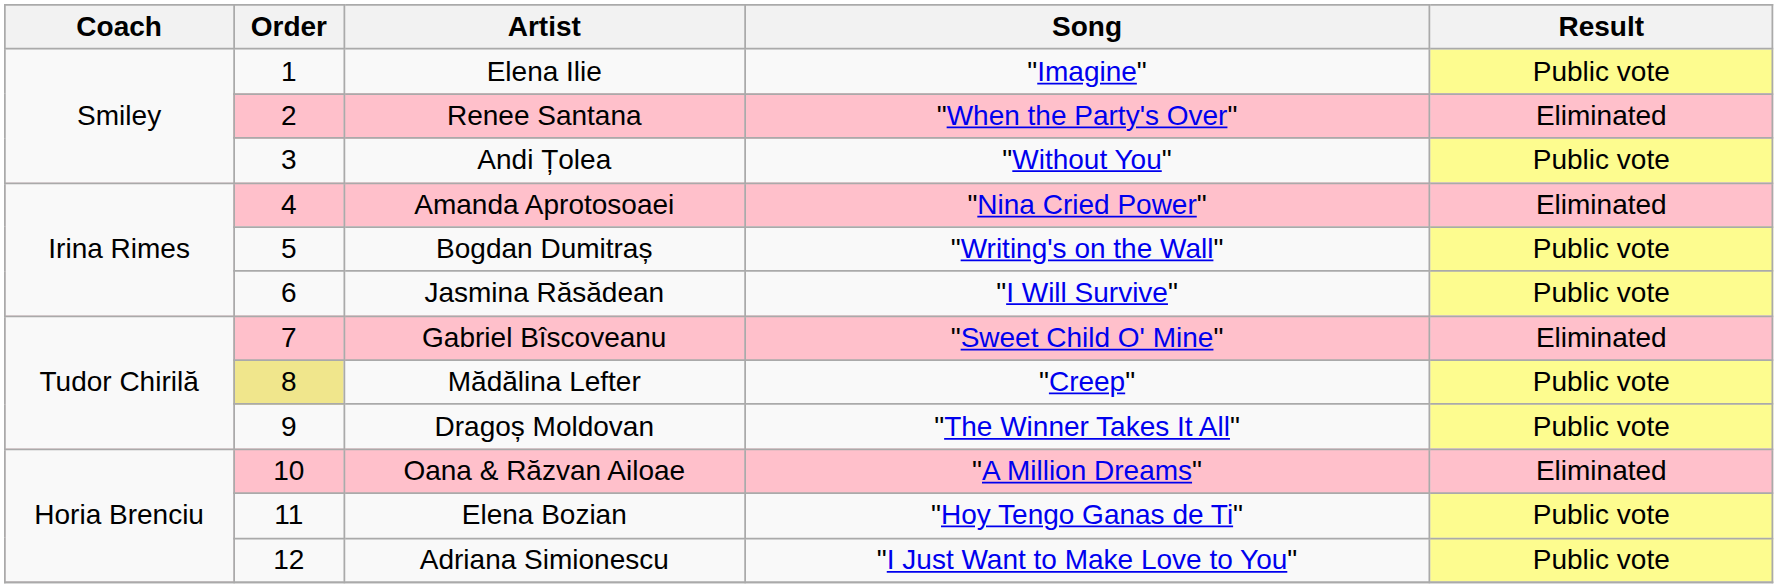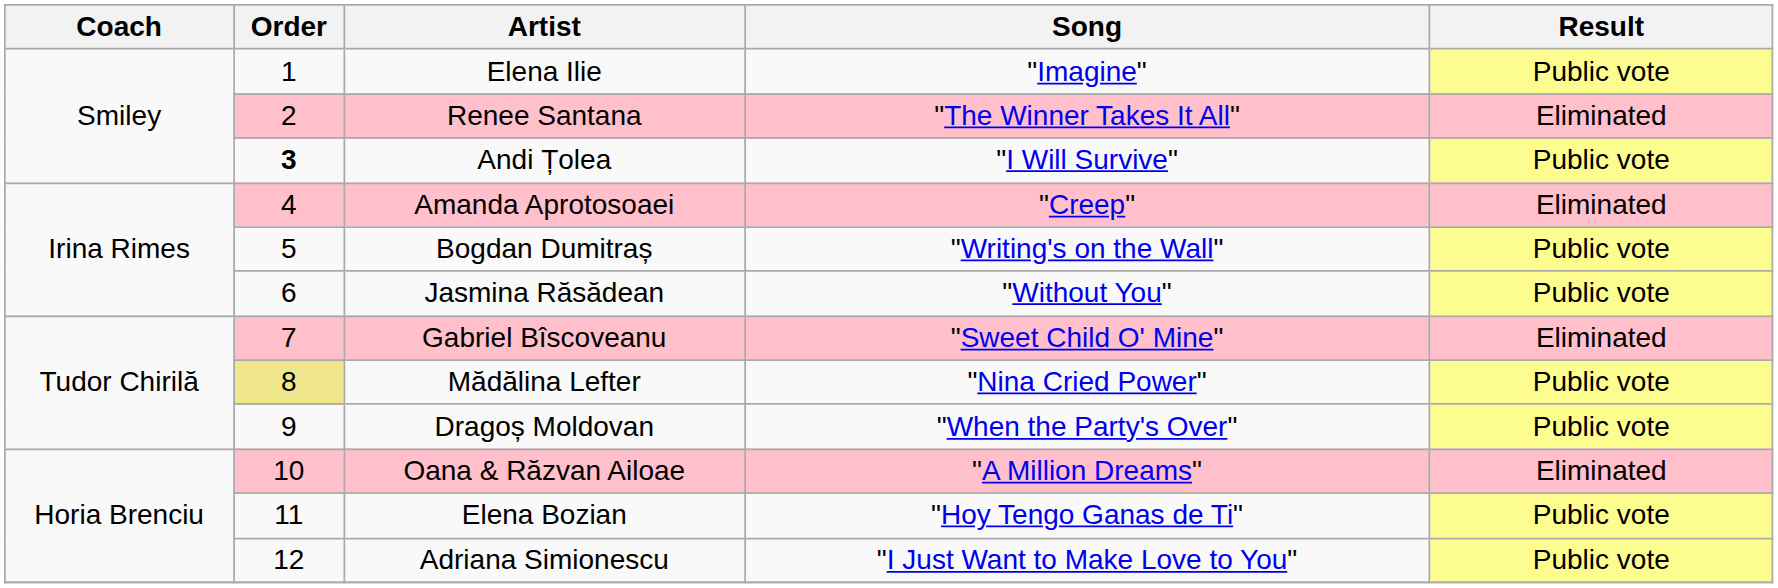 <table class="wikitable" style="text-align: center; width:80%;">
 <tr>
 <th style="width:08%;">Coach</th>
 <th style="width:02%;">Order</th>
 <th style="width:14%;">Artist</th>
 <th style="width:24%;">Song</th>
 <th style="width:12%;">Result</th>
 </tr>
 <tr>
 <td rowspan="3">Smiley</td>
 <td>1</td>
 <td>Elena Ilie</td>
 <td>"<a href='#'>Imagine</a>"</td>
 <td bgcolor="#fdfc8f">Public vote</td>
 </tr>
 <tr bgcolor="pink">
 <td>2</td>
 <td>Renee Santana</td>
-<td>"<a href='#'>When the Party's Over</a>"</td>
+<td>"<a href='#'>The Winner Takes It All</a>"</td>
 <td>Eliminated</td>
 </tr>
 <tr>
-<td>3</td>
+<td><strong>3</strong></td>
 <td>Andi Țolea</td>
-<td>"<a href='#'>Without You</a>"</td>
+<td>"<a href='#'>I Will Survive</a>"</td>
 <td bgcolor="#fdfc8f">Public vote</td>
 </tr>
 <tr bgcolor="pink">
 <td rowspan="3" bgcolor="#f9f9f9">Irina Rimes</td>
 <td>4</td>
 <td>Amanda Aprotosoaei</td>
-<td>"<a href='#'>Nina Cried Power</a>"</td>
+<td>"<a href='#'>Creep</a>"</td>
 <td>Eliminated</td>
 </tr>
 <tr>
 <td>5</td>
 <td>Bogdan Dumitraș</td>
 <td>"<a href='#'>Writing's on the Wall</a>"</td>
 <td bgcolor="#fdfc8f">Public vote</td>
 </tr>
 <tr>
 <td>6</td>
 <td>Jasmina Răsădean</td>
-<td>"<a href='#'>I Will Survive</a>"</td>
+<td>"<a href='#'>Without You</a>"</td>
 <td bgcolor="#fdfc8f">Public vote</td>
 </tr>
 <tr bgcolor="pink">
 <td rowspan="3" bgcolor="#f9f9f9">Tudor Chirilă</td>
 <td>7</td>
 <td>Gabriel Bîscoveanu</td>
 <td>"<a href='#'>Sweet Child O' Mine</a>"</td>
 <td>Eliminated</td>
 </tr>
 <tr>
 <td style="background: khaki;">8</td>
 <td>Mădălina Lefter</td>
-<td>"<a href='#'>Creep</a>"</td>
+<td>"<a href='#'>Nina Cried Power</a>"</td>
 <td bgcolor="#fdfc8f">Public vote</td>
 </tr>
 <tr>
 <td>9</td>
 <td>Dragoș Moldovan</td>
-<td>"<a href='#'>The Winner Takes It All</a>"</td>
+<td>"<a href='#'>When the Party's Over</a>"</td>
 <td bgcolor="#fdfc8f">Public vote</td>
 </tr>
 <tr bgcolor="pink">
 <td rowspan="3" bgcolor="#f9f9f9">Horia Brenciu</td>
 <td>10</td>
 <td>Oana & Răzvan Ailoae</td>
 <td>"<a href='#'>A Million Dreams</a>"</td>
 <td>Eliminated</td>
 </tr>
 <tr>
 <td>11</td>
 <td>Elena Bozian</td>
 <td>"<a href='#'>Hoy Tengo Ganas de Ti</a>"</td>
 <td bgcolor="#fdfc8f">Public vote</td>
 </tr>
 <tr>
 <td>12</td>
 <td>Adriana Simionescu</td>
 <td>"<a href='#'>I Just Want to Make Love to You</a>"</td>
 <td bgcolor="#fdfc8f">Public vote</td>
 </tr>
 <tr>
 </tr>
 </table>
